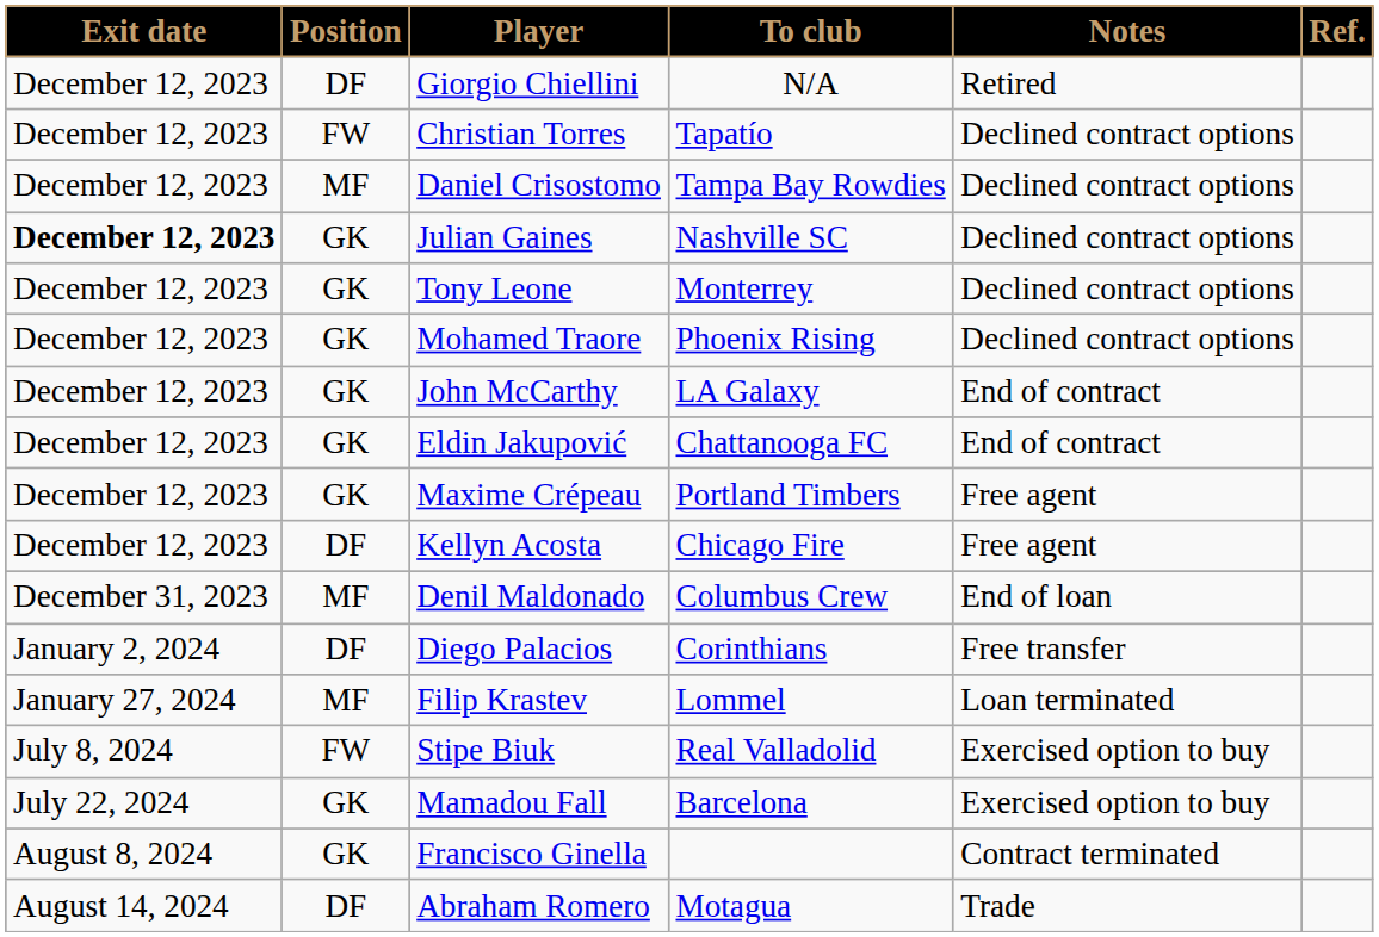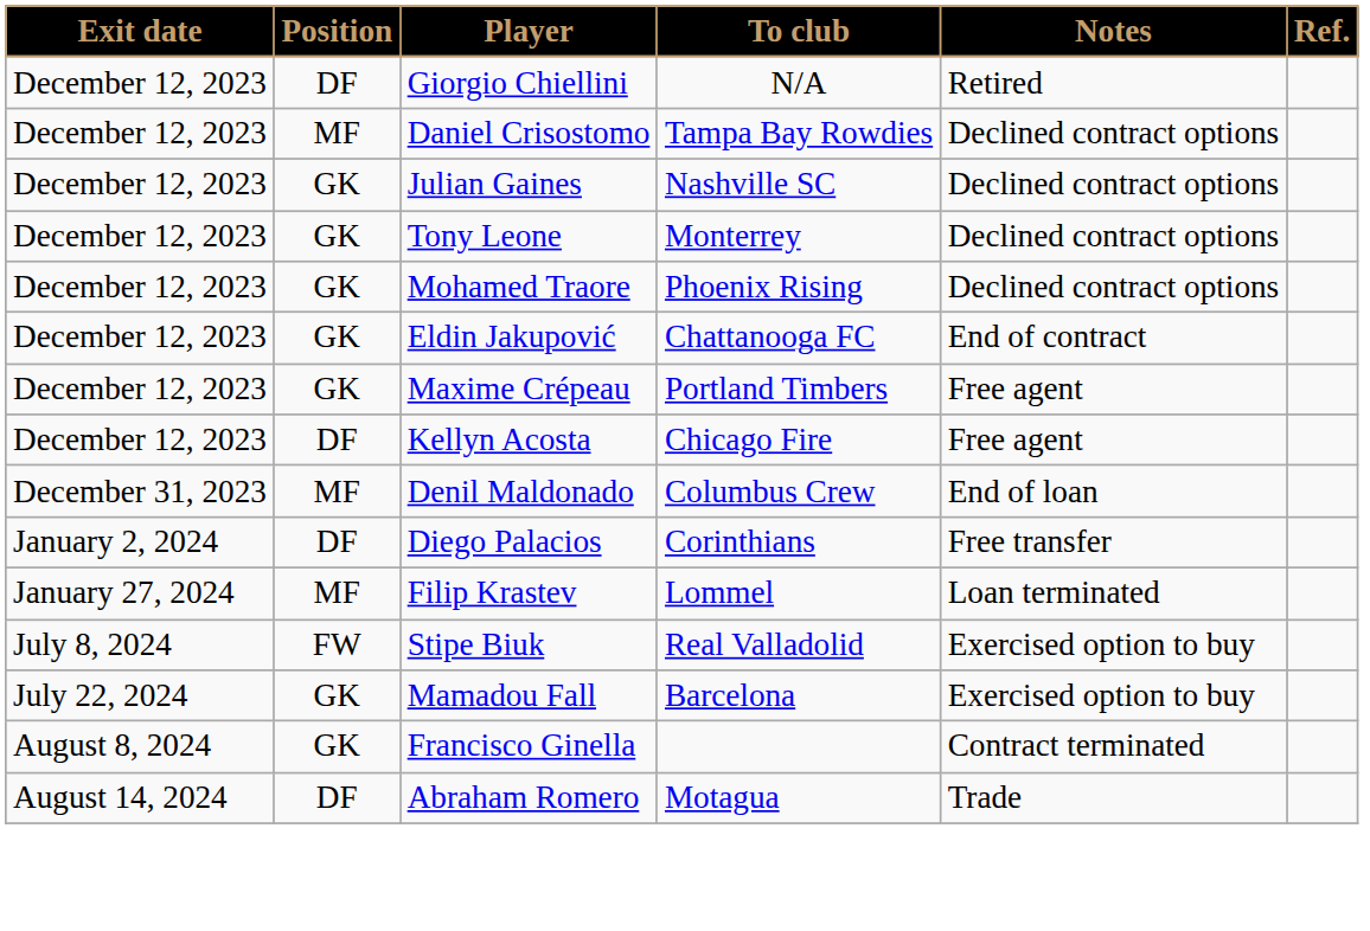 <table class="wikitable sortable">
 <tr>
 <th style="background:#000000; color:#C39E6D; border:1px solid #C39E6D;">Exit date</th>
 <th style="background:#000000; color:#C39E6D; border:1px solid #C39E6D;">Position</th>
 <th style="background:#000000; color:#C39E6D; border:1px solid #C39E6D;">Player</th>
 <th style="background:#000000; color:#C39E6D; border:1px solid #C39E6D;">To club</th>
 <th style="background:#000000; color:#C39E6D; border:1px solid #C39E6D;">Notes</th>
 <th style="background:#000000; color:#C39E6D; border:1px solid #C39E6D;">Ref.</th>
 </tr>
 <tr>
 <td>December 12, 2023</td>
 <td style="text-align:center;">DF</td>
 <td style="text-align:left;"> <a href='#'>Giorgio Chiellini</a></td>
 <td style="text-align:center;">N/A</td>
 <td>Retired</td>
 <td></td>
 </tr>
 <tr>
 <td>December 12, 2023</td>
-<td style="text-align:center;">FW</td>
-<td style="text-align:left;"> <a href='#'>Christian Torres</a></td>
-<td style="text-align:left;"> <a href='#'>Tapatío</a></td>
-<td>Declined contract options</td>
-<td></td>
-</tr>
-<tr>
-<td>December 12, 2023</td>
 <td style="text-align:center;">MF</td>
 <td style="text-align:left;"> <a href='#'>Daniel Crisostomo</a></td>
 <td style="text-align:left;"> <a href='#'>Tampa Bay Rowdies</a></td>
 <td>Declined contract options</td>
 <td></td>
 </tr>
 <tr>
-<td><strong>December 12, 2023</strong></td>
+<td>December 12, 2023</td>
 <td style="text-align:center;">GK</td>
 <td style="text-align:left;"> <a href='#'>Julian Gaines</a></td>
 <td style="text-align:left;"> <a href='#'>Nashville SC</a></td>
 <td>Declined contract options</td>
 <td></td>
 </tr>
 <tr>
 <td>December 12, 2023</td>
 <td style="text-align:center;">GK</td>
 <td style="text-align:left;"> <a href='#'>Tony Leone</a></td>
 <td style="text-align:left;"> <a href='#'>Monterrey</a></td>
 <td>Declined contract options</td>
 <td></td>
 </tr>
 <tr>
 <td>December 12, 2023</td>
 <td style="text-align:center;">GK</td>
 <td style="text-align:left;"> <a href='#'>Mohamed Traore</a></td>
 <td style="text-align:left;"> <a href='#'>Phoenix Rising</a></td>
 <td>Declined contract options</td>
-<td></td>
-</tr>
-<tr>
-<td>December 12, 2023</td>
-<td style="text-align:center;">GK</td>
-<td style="text-align:left;"> <a href='#'>John McCarthy</a></td>
-<td style="text-align:left;"> <a href='#'>LA Galaxy</a></td>
-<td>End of contract</td>
 <td></td>
 </tr>
 <tr>
 <td>December 12, 2023</td>
 <td style="text-align:center;">GK</td>
 <td style="text-align:left;"> <a href='#'>Eldin Jakupović</a></td>
 <td style="text-align:left;"> <a href='#'>Chattanooga FC</a></td>
 <td>End of contract</td>
 <td></td>
 </tr>
 <tr>
 <td>December 12, 2023</td>
 <td style="text-align:center;">GK</td>
 <td style="text-align:left;"> <a href='#'>Maxime Crépeau</a></td>
 <td style="text-align:left;"> <a href='#'>Portland Timbers</a></td>
 <td>Free agent</td>
 <td></td>
 </tr>
 <tr>
 <td>December 12, 2023</td>
 <td style="text-align:center;">DF</td>
 <td style="text-align:left;"> <a href='#'>Kellyn Acosta</a></td>
 <td style="text-align:left;"> <a href='#'>Chicago Fire</a></td>
 <td>Free agent</td>
 <td></td>
 </tr>
 <tr>
 <td>December 31, 2023</td>
 <td style="text-align:center;">MF</td>
 <td style="text-align:left;"> <a href='#'>Denil Maldonado</a></td>
 <td style="text-align:left;"> <a href='#'>Columbus Crew</a></td>
 <td>End of loan</td>
 <td></td>
 </tr>
 <tr>
 <td>January 2, 2024</td>
 <td style="text-align:center;">DF</td>
 <td style="text-align:left;"> <a href='#'>Diego Palacios</a></td>
 <td style="text-align:left;"> <a href='#'>Corinthians</a></td>
 <td>Free transfer</td>
 <td></td>
 </tr>
 <tr>
 <td>January 27, 2024</td>
 <td style="text-align:center;">MF</td>
 <td style="text-align:left;"> <a href='#'>Filip Krastev</a></td>
 <td style="text-align:left;"> <a href='#'>Lommel</a></td>
 <td>Loan terminated</td>
 <td></td>
 </tr>
 <tr>
 <td>July 8, 2024</td>
 <td style="text-align:center;">FW</td>
 <td style="text-align:left;"> <a href='#'>Stipe Biuk</a></td>
 <td style="text-align:left;"> <a href='#'>Real Valladolid</a></td>
 <td>Exercised option to buy</td>
 <td></td>
 </tr>
 <tr>
 <td>July 22, 2024</td>
 <td style="text-align:center;">GK</td>
 <td style="text-align:left;"> <a href='#'>Mamadou Fall</a></td>
 <td style="text-align:left;"> <a href='#'>Barcelona</a></td>
 <td>Exercised option to buy</td>
 <td></td>
 </tr>
 <tr>
 <td>August 8, 2024</td>
 <td style="text-align:center;">GK</td>
 <td style="text-align:left;"> <a href='#'>Francisco Ginella</a></td>
 <td style="text-align:left;"></td>
 <td>Contract terminated</td>
 <td></td>
 </tr>
 <tr>
 <td>August 14, 2024</td>
 <td style="text-align:center;">DF</td>
 <td style="text-align:left;"> <a href='#'>Abraham Romero</a></td>
 <td style="text-align:left;"> <a href='#'>Motagua</a></td>
 <td>Trade</td>
 <td></td>
 </tr>
 </table>
